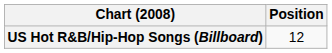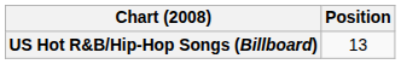 <table class="wikitable plainrowheaders" style="text-align:center">
 <tr>
 <th>Chart (2008)</th>
 <th>Position</th>
 </tr>
 <tr>
 <th scope="row">US Hot R&B/Hip-Hop Songs (<em>Billboard</em>)</th>
-<td align="center">12</td>
+<td align="center">13</td>
 </tr>
 </table>
